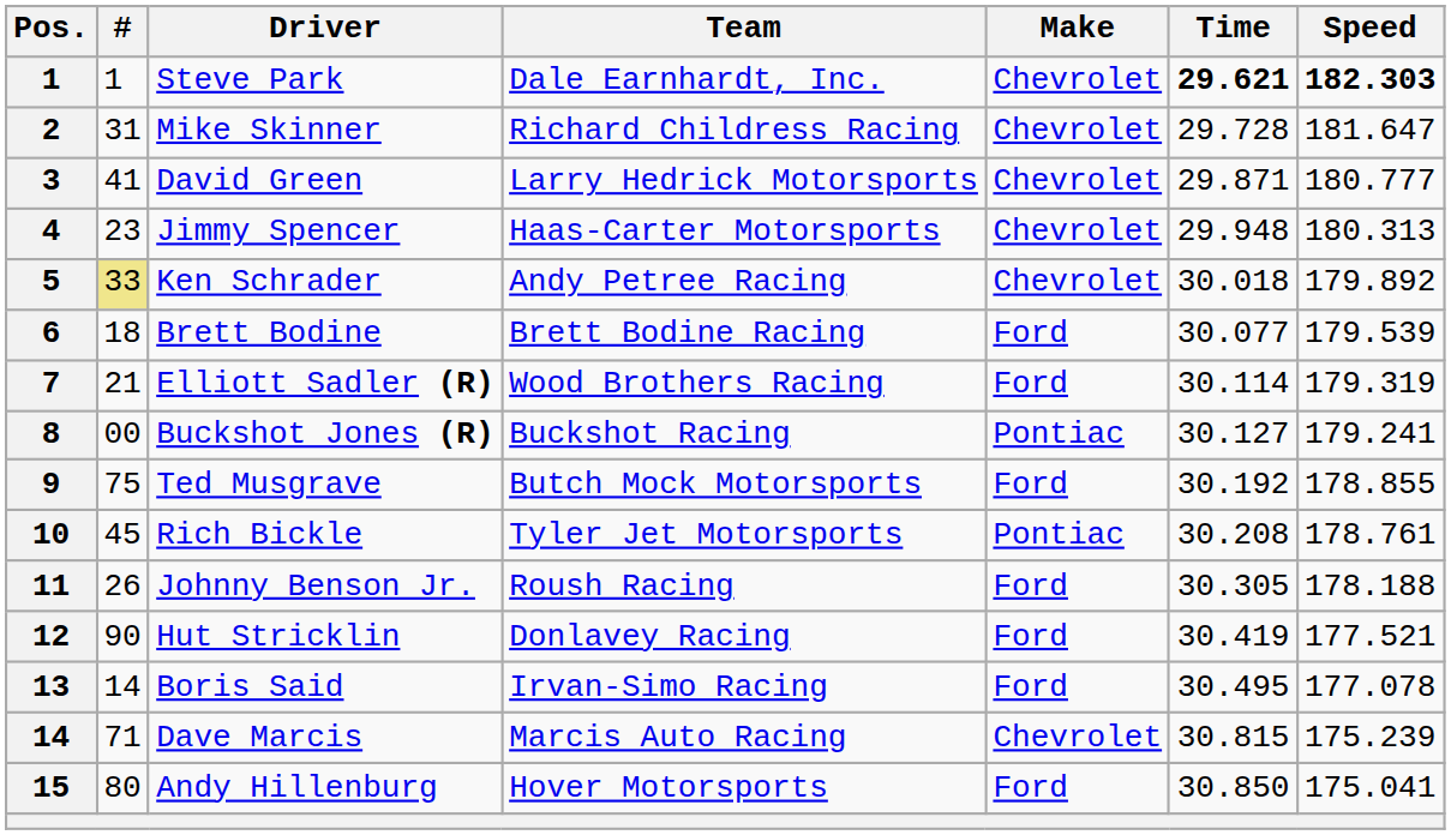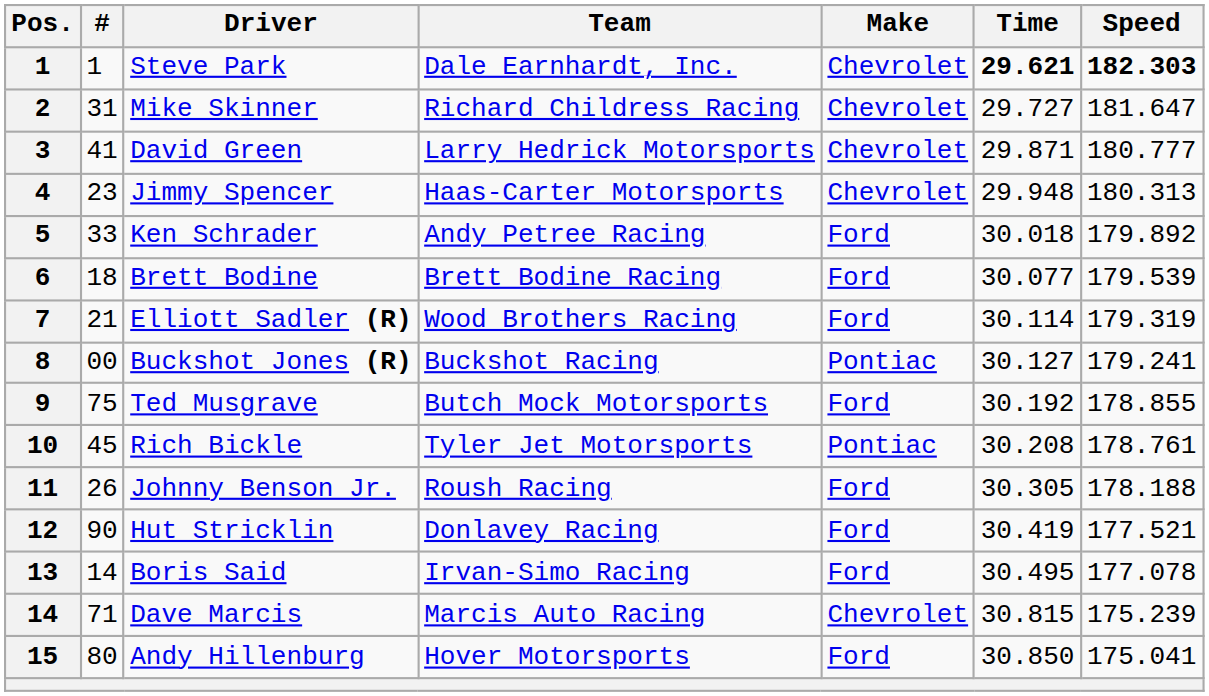 <table class="wikitable" style="font-size:95%">
 <tr>
 <th>Pos.</th>
 <th>#</th>
 <th>Driver</th>
 <th>Team</th>
 <th>Make</th>
 <th>Time</th>
 <th>Speed</th>
 </tr>
 <tr>
 <th>1</th>
 <td>1</td>
 <td><a href='#'>Steve Park</a></td>
 <td><a href='#'>Dale Earnhardt, Inc.</a></td>
 <td><a href='#'>Chevrolet</a></td>
 <td><strong>29.621</strong></td>
 <td><strong>182.303</strong></td>
 </tr>
 <tr>
 <th>2</th>
 <td>31</td>
 <td><a href='#'>Mike Skinner</a></td>
 <td><a href='#'>Richard Childress Racing</a></td>
 <td><a href='#'>Chevrolet</a></td>
-<td>29.728</td>
+<td>29.727</td>
 <td>181.647</td>
 </tr>
 <tr>
 <th>3</th>
 <td>41</td>
 <td><a href='#'>David Green</a></td>
 <td><a href='#'>Larry Hedrick Motorsports</a></td>
 <td><a href='#'>Chevrolet</a></td>
 <td>29.871</td>
 <td>180.777</td>
 </tr>
 <tr>
 <th>4</th>
 <td>23</td>
 <td><a href='#'>Jimmy Spencer</a></td>
 <td><a href='#'>Haas-Carter Motorsports</a></td>
 <td><a href='#'>Chevrolet</a></td>
 <td>29.948</td>
 <td>180.313</td>
 </tr>
 <tr>
 <th>5</th>
-<td style="background: khaki;">33</td>
+<td>33</td>
 <td><a href='#'>Ken Schrader</a></td>
 <td><a href='#'>Andy Petree Racing</a></td>
-<td><a href='#'>Chevrolet</a></td>
+<td><a href='#'>Ford</a></td>
 <td>30.018</td>
 <td>179.892</td>
 </tr>
 <tr>
 <th>6</th>
 <td>18</td>
 <td><a href='#'>Brett Bodine</a></td>
 <td><a href='#'>Brett Bodine Racing</a></td>
 <td><a href='#'>Ford</a></td>
 <td>30.077</td>
 <td>179.539</td>
 </tr>
 <tr>
 <th>7</th>
 <td>21</td>
 <td><a href='#'>Elliott Sadler</a> <strong>(R)</strong></td>
 <td><a href='#'>Wood Brothers Racing</a></td>
 <td><a href='#'>Ford</a></td>
 <td>30.114</td>
 <td>179.319</td>
 </tr>
 <tr>
 <th>8</th>
 <td>00</td>
 <td><a href='#'>Buckshot Jones</a> <strong>(R)</strong></td>
 <td><a href='#'>Buckshot Racing</a></td>
 <td><a href='#'>Pontiac</a></td>
 <td>30.127</td>
 <td>179.241</td>
 </tr>
 <tr>
 <th>9</th>
 <td>75</td>
 <td><a href='#'>Ted Musgrave</a></td>
 <td><a href='#'>Butch Mock Motorsports</a></td>
 <td><a href='#'>Ford</a></td>
 <td>30.192</td>
 <td>178.855</td>
 </tr>
 <tr>
 <th>10</th>
 <td>45</td>
 <td><a href='#'>Rich Bickle</a></td>
 <td><a href='#'>Tyler Jet Motorsports</a></td>
 <td><a href='#'>Pontiac</a></td>
 <td>30.208</td>
 <td>178.761</td>
 </tr>
 <tr>
 <th>11</th>
 <td>26</td>
 <td><a href='#'>Johnny Benson Jr.</a></td>
 <td><a href='#'>Roush Racing</a></td>
 <td><a href='#'>Ford</a></td>
 <td>30.305</td>
 <td>178.188</td>
 </tr>
 <tr>
 <th>12</th>
 <td>90</td>
 <td><a href='#'>Hut Stricklin</a></td>
 <td><a href='#'>Donlavey Racing</a></td>
 <td><a href='#'>Ford</a></td>
 <td>30.419</td>
 <td>177.521</td>
 </tr>
 <tr>
 <th>13</th>
 <td>14</td>
 <td><a href='#'>Boris Said</a></td>
 <td><a href='#'>Irvan-Simo Racing</a></td>
 <td><a href='#'>Ford</a></td>
 <td>30.495</td>
 <td>177.078</td>
 </tr>
 <tr>
 <th>14</th>
 <td>71</td>
 <td><a href='#'>Dave Marcis</a></td>
 <td><a href='#'>Marcis Auto Racing</a></td>
 <td><a href='#'>Chevrolet</a></td>
 <td>30.815</td>
 <td>175.239</td>
 </tr>
 <tr>
 <th>15</th>
 <td>80</td>
 <td><a href='#'>Andy Hillenburg</a></td>
 <td><a href='#'>Hover Motorsports</a></td>
 <td><a href='#'>Ford</a></td>
 <td>30.850</td>
 <td>175.041</td>
 </tr>
 <tr>
 <th colspan="7"></th>
 </tr>
 </table>
